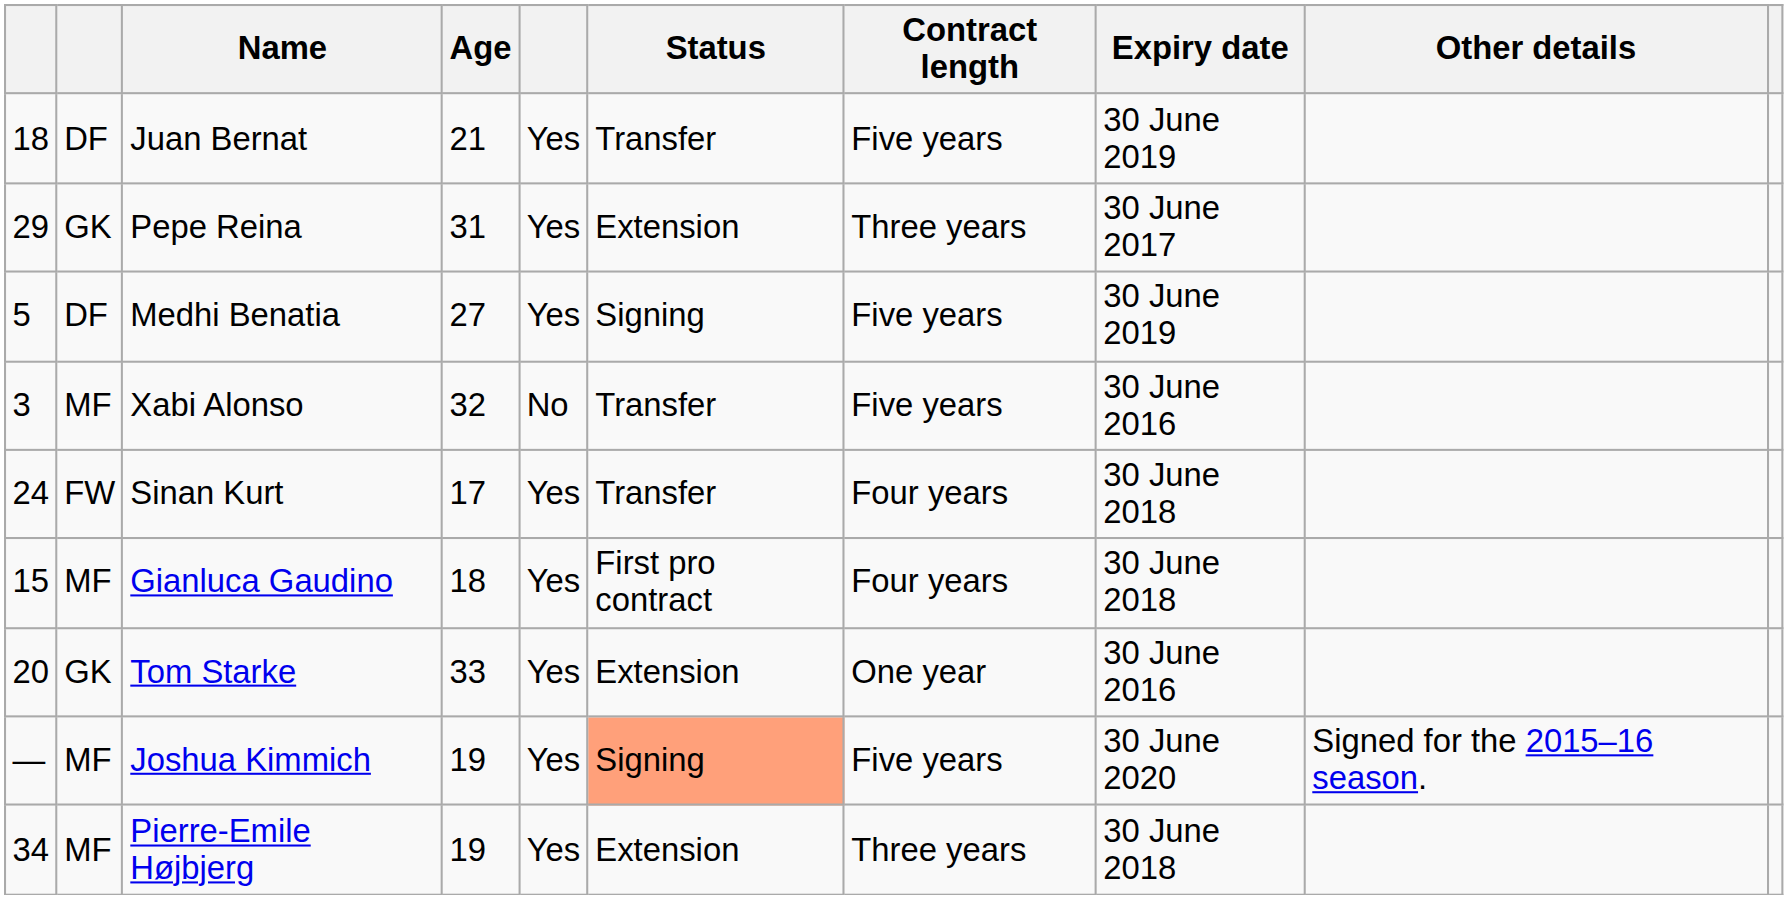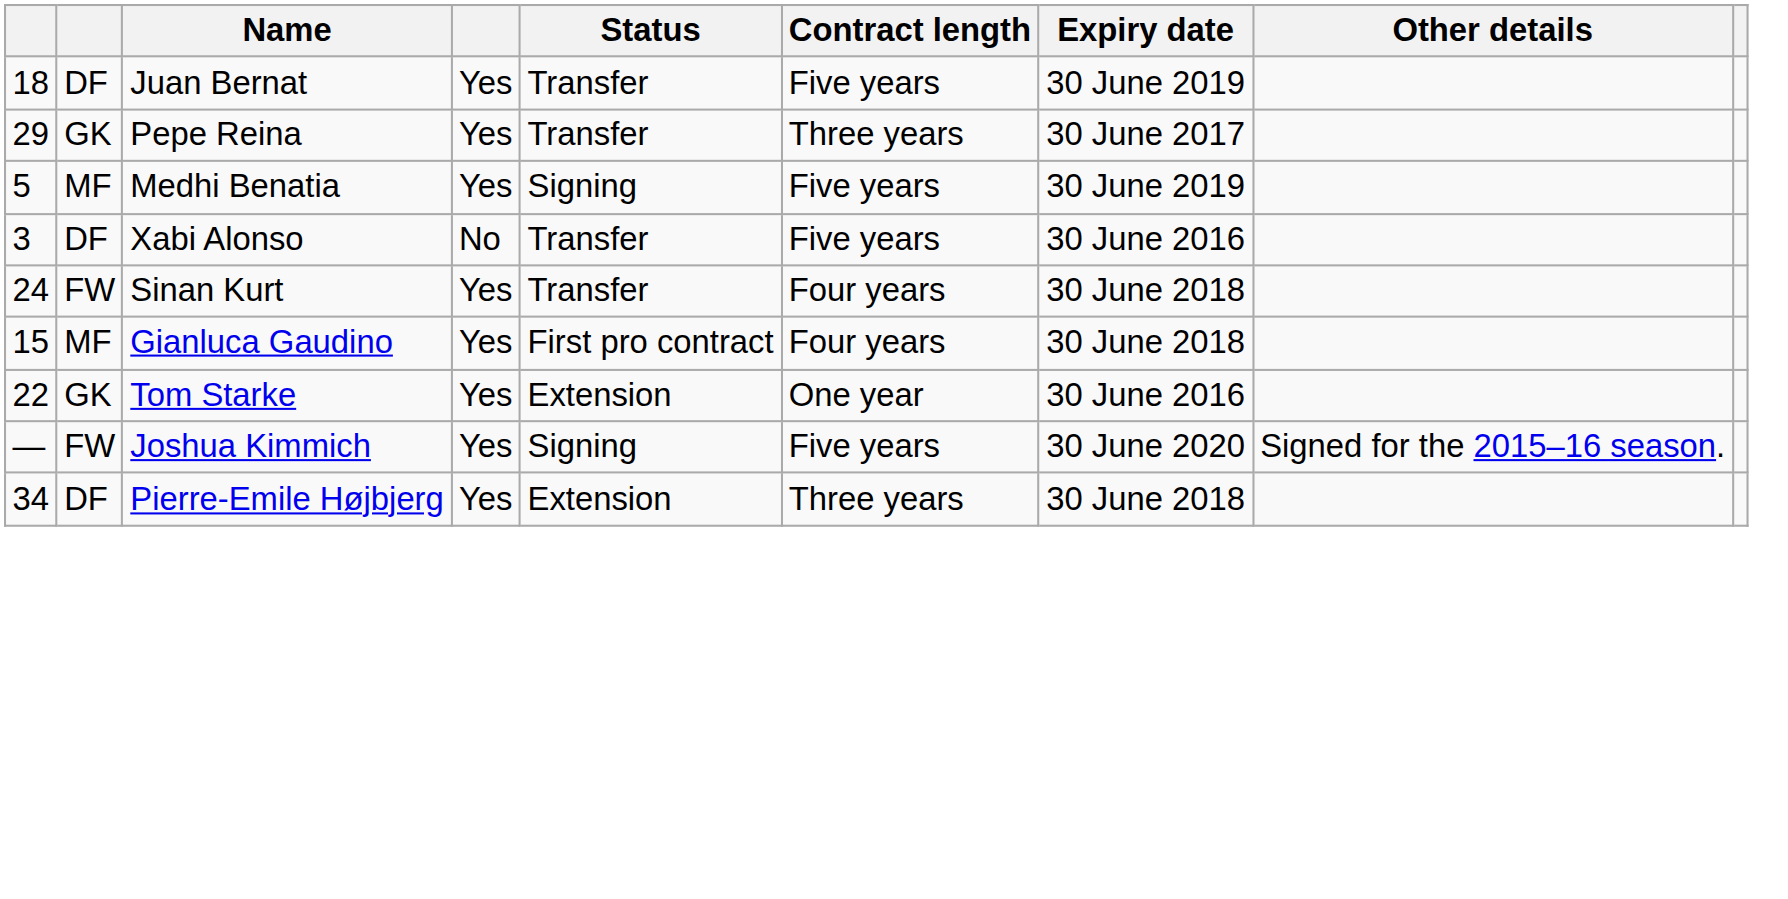 <table class="wikitable">
 <tr>
 <th></th>
 <th></th>
 <th>Name</th>
-<th>Age</th>
 <th></th>
 <th>Status</th>
 <th>Contract length</th>
 <th>Expiry date</th>
 <th>Other details</th>
 <th></th>
 </tr>
 <tr>
 <td>18</td>
 <td>DF</td>
 <td> Juan Bernat</td>
-<td>21</td>
 <td>Yes</td>
 <td>Transfer</td>
 <td>Five years</td>
 <td>30 June 2019</td>
 <td></td>
 <td></td>
 </tr>
 <tr>
 <td>29</td>
 <td>GK</td>
 <td> Pepe Reina</td>
-<td>31</td>
 <td>Yes</td>
-<td>Extension</td>
+<td>Transfer</td>
 <td>Three years</td>
 <td>30 June 2017</td>
 <td></td>
 <td></td>
 </tr>
 <tr>
 <td>5</td>
-<td>DF</td>
+<td>MF</td>
 <td> Medhi Benatia</td>
-<td>27</td>
 <td>Yes</td>
 <td>Signing</td>
 <td>Five years</td>
 <td>30 June 2019</td>
 <td></td>
 <td></td>
 </tr>
 <tr>
 <td>3</td>
-<td>MF</td>
+<td>DF</td>
 <td> Xabi Alonso</td>
-<td>32</td>
 <td>No</td>
 <td>Transfer</td>
 <td>Five years</td>
 <td>30 June 2016</td>
 <td></td>
 <td></td>
 </tr>
 <tr>
 <td>24</td>
 <td>FW</td>
 <td> Sinan Kurt</td>
-<td>17</td>
 <td>Yes</td>
 <td>Transfer</td>
 <td>Four years</td>
 <td>30 June 2018</td>
 <td></td>
 <td></td>
 </tr>
 <tr>
 <td>15</td>
 <td>MF</td>
 <td> <a href='#'>Gianluca Gaudino</a></td>
-<td>18</td>
 <td>Yes</td>
 <td>First pro contract</td>
 <td>Four years</td>
 <td>30 June 2018</td>
 <td></td>
 <td></td>
 </tr>
 <tr>
-<td>20</td>
+<td>22</td>
 <td>GK</td>
 <td> <a href='#'>Tom Starke</a></td>
-<td>33</td>
 <td>Yes</td>
 <td>Extension</td>
 <td>One year</td>
 <td>30 June 2016</td>
 <td></td>
 <td></td>
 </tr>
 <tr>
 <td>—</td>
-<td>MF</td>
+<td>FW</td>
 <td> <a href='#'>Joshua Kimmich</a></td>
-<td>19</td>
 <td>Yes</td>
-<td style="background: lightsalmon;">Signing</td>
+<td>Signing</td>
 <td>Five years</td>
 <td>30 June 2020</td>
 <td>Signed for the <a href='#'>2015–16 season</a>.</td>
 <td></td>
 </tr>
 <tr>
 <td>34</td>
-<td>MF</td>
+<td>DF</td>
 <td> <a href='#'>Pierre-Emile Højbjerg</a></td>
-<td>19</td>
 <td>Yes</td>
 <td>Extension</td>
 <td>Three years</td>
 <td>30 June 2018</td>
 <td></td>
 <td></td>
 </tr>
 </table>
